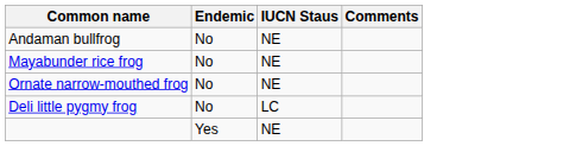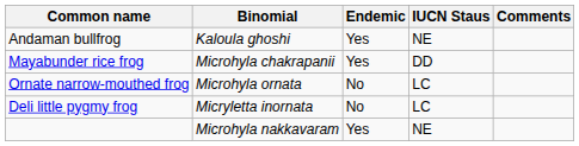 <table class="wikitable">
 <tr>
 <th>Common name</th>
+<th>Binomial</th>
 <th>Endemic</th>
 <th>IUCN Staus</th>
 <th>Comments</th>
 </tr>
 <tr>
 <td>Andaman bullfrog</td>
-<td>No</td>
+<td><em>Kaloula ghoshi</em></td>
+<td>Yes</td>
 <td>NE</td>
 <td></td>
 </tr>
 <tr>
 <td><a href='#'>Mayabunder rice frog</a></td>
-<td>No</td>
-<td>NE</td>
+<td><em>Microhyla chakrapanii</em></td>
+<td>Yes</td>
+<td>DD</td>
 <td></td>
 </tr>
 <tr>
 <td><a href='#'>Ornate narrow-mouthed frog</a></td>
+<td><em>Microhyla ornata</em></td>
 <td>No</td>
-<td>NE</td>
+<td>LC</td>
 <td></td>
 </tr>
 <tr>
 <td><a href='#'>Deli little pygmy frog</a></td>
+<td><em>Micryletta inornata</em></td>
 <td>No</td>
 <td>LC</td>
 <td></td>
 </tr>
 <tr>
 <td></td>
+<td><em>Microhyla nakkavaram</em></td>
 <td>Yes</td>
 <td>NE</td>
 <td></td>
 </tr>
 </table>
